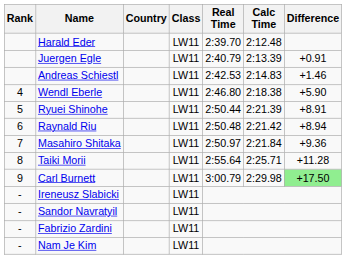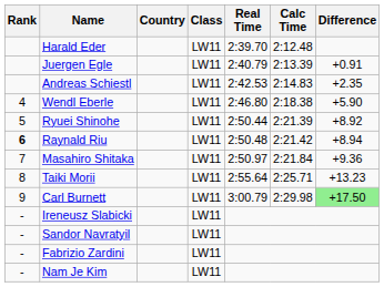 <table class="wikitable sortable" style="text-align:center">
 <tr>
 <th>Rank</th>
 <th>Name</th>
 <th>Country</th>
 <th>Class</th>
 <th>Real<br>Time</th>
 <th>Calc<br>Time</th>
 <th Class="unsortable">Difference</th>
 </tr>
 <tr>
 <td></td>
 <td align=left><a href='#'>Harald Eder</a></td>
 <td align=left></td>
 <td>LW11</td>
 <td>2:39.70</td>
 <td>2:12.48</td>
 </tr>
 <tr>
 <td></td>
 <td align=left><a href='#'>Juergen Egle</a></td>
 <td align=left></td>
 <td>LW11</td>
 <td>2:40.79</td>
 <td>2:13.39</td>
 <td>+0.91</td>
 </tr>
 <tr>
 <td></td>
 <td align=left><a href='#'>Andreas Schiestl</a></td>
 <td align=left></td>
 <td>LW11</td>
 <td>2:42.53</td>
 <td>2:14.83</td>
-<td>+1.46</td>
+<td>+2.35</td>
 </tr>
 <tr>
 <td>4</td>
 <td align=left><a href='#'>Wendl Eberle</a></td>
 <td align=left></td>
 <td>LW11</td>
 <td>2:46.80</td>
 <td>2:18.38</td>
 <td>+5.90</td>
 </tr>
 <tr>
 <td>5</td>
 <td align=left><a href='#'>Ryuei Shinohe</a></td>
 <td align=left></td>
 <td>LW11</td>
 <td>2:50.44</td>
 <td>2:21.39</td>
-<td>+8.91</td>
+<td>+8.92</td>
 </tr>
 <tr>
-<td>6</td>
+<td><strong>6</strong></td>
 <td align=left><a href='#'>Raynald Riu</a></td>
 <td align=left></td>
 <td>LW11</td>
 <td>2:50.48</td>
 <td>2:21.42</td>
 <td>+8.94</td>
 </tr>
 <tr>
 <td>7</td>
 <td align=left><a href='#'>Masahiro Shitaka</a></td>
 <td align=left></td>
 <td>LW11</td>
 <td>2:50.97</td>
 <td>2:21.84</td>
 <td>+9.36</td>
 </tr>
 <tr>
 <td>8</td>
 <td align=left><a href='#'>Taiki Morii</a></td>
 <td align=left></td>
 <td>LW11</td>
 <td>2:55.64</td>
 <td>2:25.71</td>
-<td>+11.28</td>
+<td>+13.23</td>
 </tr>
 <tr>
 <td>9</td>
 <td align=left><a href='#'>Carl Burnett</a></td>
 <td align=left></td>
 <td>LW11</td>
 <td>3:00.79</td>
 <td>2:29.98</td>
 <td style="background: lightgreen;">+17.50</td>
 </tr>
 <tr>
 <td>-</td>
 <td align=left><a href='#'>Ireneusz Slabicki</a></td>
 <td align=left></td>
 <td>LW11</td>
 <td colspan=3></td>
 </tr>
 <tr>
 <td>-</td>
 <td align=left><a href='#'>Sandor Navratyil</a></td>
 <td align=left></td>
 <td>LW11</td>
 <td colspan=3></td>
 </tr>
 <tr>
 <td>-</td>
 <td align=left><a href='#'>Fabrizio Zardini</a></td>
 <td align=left></td>
 <td>LW11</td>
 <td colspan=3></td>
 </tr>
 <tr>
 <td>-</td>
 <td align=left><a href='#'>Nam Je Kim</a></td>
 <td align=left></td>
 <td>LW11</td>
 <td colspan=3></td>
 </tr>
 </table>
